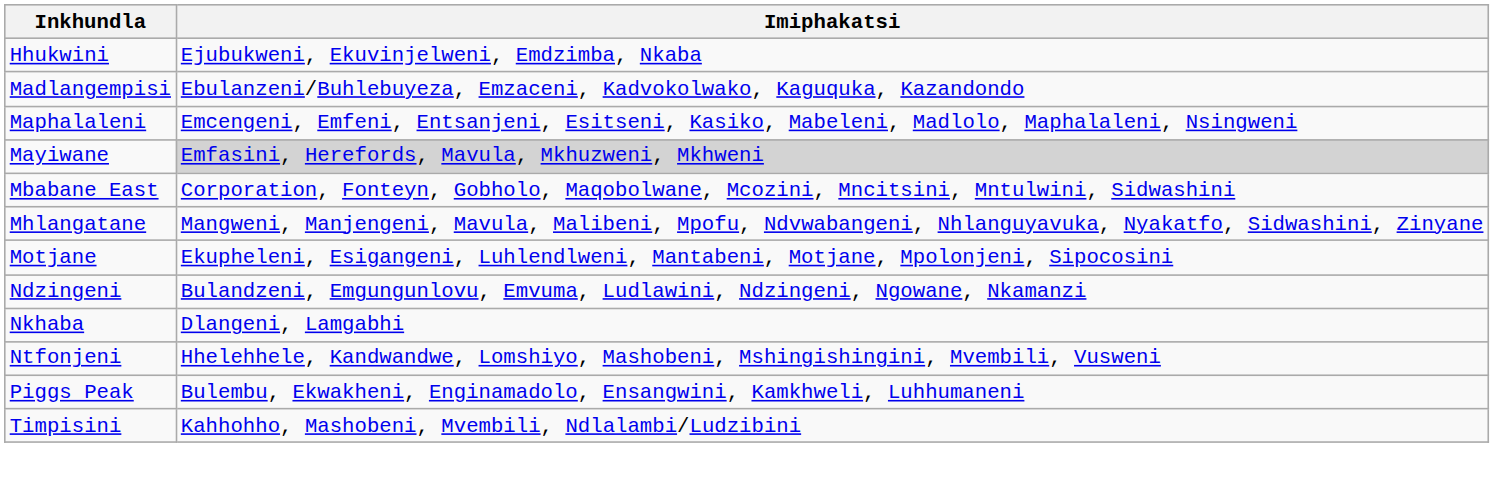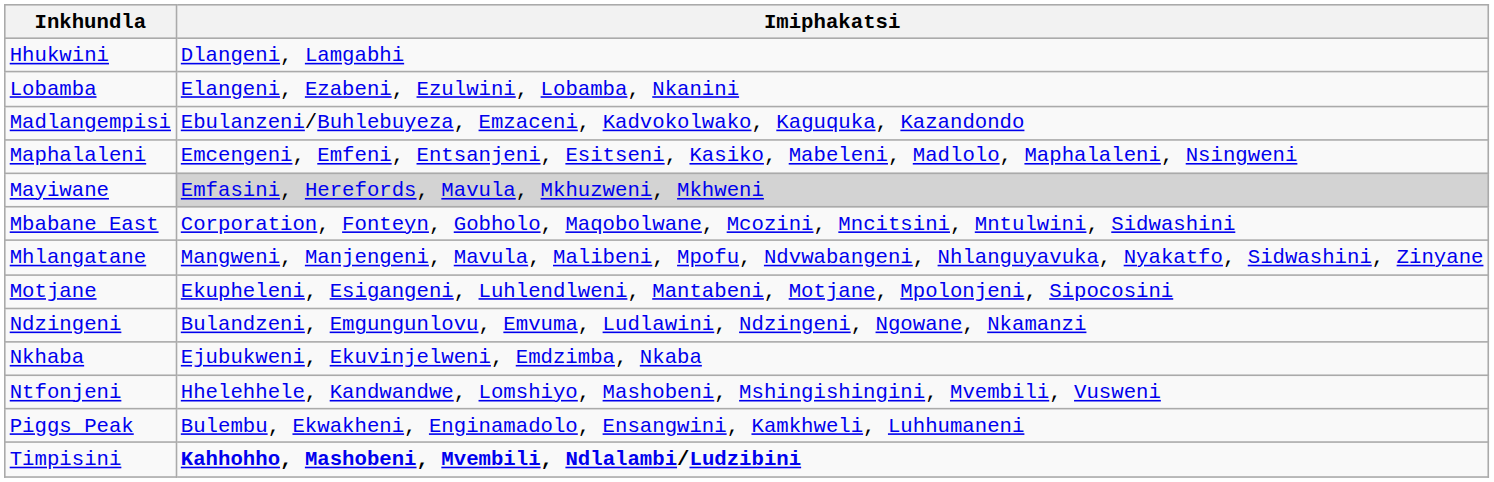 <table class=wikitable>
 <tr>
 <th>Inkhundla</th>
 <th>Imiphakatsi</th>
 </tr>
 <tr>
 <td><a href='#'>Hhukwini</a></td>
-<td><a href='#'>Ejubukweni</a>, <a href='#'>Ekuvinjelweni</a>, <a href='#'>Emdzimba</a>, <a href='#'>Nkaba</a></td>
+<td><a href='#'>Dlangeni</a>, <a href='#'>Lamgabhi</a></td>
+</tr>
+<tr>
+<td><a href='#'>Lobamba</a></td>
+<td><a href='#'>Elangeni</a>, <a href='#'>Ezabeni</a>, <a href='#'>Ezulwini</a>, <a href='#'>Lobamba</a>, <a href='#'>Nkanini</a></td>
 </tr>
 <tr>
 <td><a href='#'>Madlangempisi</a></td>
 <td><a href='#'>Ebulanzeni</a>/<a href='#'>Buhlebuyeza</a>, <a href='#'>Emzaceni</a>, <a href='#'>Kadvokolwako</a>, <a href='#'>Kaguquka</a>, <a href='#'>Kazandondo</a></td>
 </tr>
 <tr>
 <td><a href='#'>Maphalaleni</a></td>
 <td><a href='#'>Emcengeni</a>, <a href='#'>Emfeni</a>, <a href='#'>Entsanjeni</a>, <a href='#'>Esitseni</a>, <a href='#'>Kasiko</a>, <a href='#'>Mabeleni</a>, <a href='#'>Madlolo</a>, <a href='#'>Maphalaleni</a>, <a href='#'>Nsingweni</a></td>
 </tr>
 <tr>
 <td><a href='#'>Mayiwane</a></td>
 <td style="background: lightgrey;"><a href='#'>Emfasini</a>, <a href='#'>Herefords</a>, <a href='#'>Mavula</a>, <a href='#'>Mkhuzweni</a>, <a href='#'>Mkhweni</a></td>
 </tr>
 <tr>
 <td><a href='#'>Mbabane East</a></td>
 <td><a href='#'>Corporation</a>, <a href='#'>Fonteyn</a>, <a href='#'>Gobholo</a>, <a href='#'>Maqobolwane</a>, <a href='#'>Mcozini</a>, <a href='#'>Mncitsini</a>, <a href='#'>Mntulwini</a>, <a href='#'>Sidwashini</a></td>
 </tr>
 <tr>
 <td><a href='#'>Mhlangatane</a></td>
 <td><a href='#'>Mangweni</a>, <a href='#'>Manjengeni</a>, <a href='#'>Mavula</a>, <a href='#'>Malibeni</a>, <a href='#'>Mpofu</a>, <a href='#'>Ndvwabangeni</a>, <a href='#'>Nhlanguyavuka</a>, <a href='#'>Nyakatfo</a>, <a href='#'>Sidwashini</a>, <a href='#'>Zinyane</a></td>
 </tr>
 <tr>
 <td><a href='#'>Motjane</a></td>
 <td><a href='#'>Ekupheleni</a>, <a href='#'>Esigangeni</a>, <a href='#'>Luhlendlweni</a>, <a href='#'>Mantabeni</a>, <a href='#'>Motjane</a>, <a href='#'>Mpolonjeni</a>, <a href='#'>Sipocosini</a></td>
 </tr>
 <tr>
 <td><a href='#'>Ndzingeni</a></td>
 <td><a href='#'>Bulandzeni</a>, <a href='#'>Emgungunlovu</a>, <a href='#'>Emvuma</a>, <a href='#'>Ludlawini</a>, <a href='#'>Ndzingeni</a>, <a href='#'>Ngowane</a>, <a href='#'>Nkamanzi</a></td>
 </tr>
 <tr>
 <td><a href='#'>Nkhaba</a></td>
-<td><a href='#'>Dlangeni</a>, <a href='#'>Lamgabhi</a></td>
+<td><a href='#'>Ejubukweni</a>, <a href='#'>Ekuvinjelweni</a>, <a href='#'>Emdzimba</a>, <a href='#'>Nkaba</a></td>
 </tr>
 <tr>
 <td><a href='#'>Ntfonjeni</a></td>
 <td><a href='#'>Hhelehhele</a>, <a href='#'>Kandwandwe</a>, <a href='#'>Lomshiyo</a>, <a href='#'>Mashobeni</a>, <a href='#'>Mshingishingini</a>, <a href='#'>Mvembili</a>, <a href='#'>Vusweni</a></td>
 </tr>
 <tr>
 <td><a href='#'>Piggs Peak</a></td>
 <td><a href='#'>Bulembu</a>, <a href='#'>Ekwakheni</a>, <a href='#'>Enginamadolo</a>, <a href='#'>Ensangwini</a>, <a href='#'>Kamkhweli</a>, <a href='#'>Luhhumaneni</a></td>
 </tr>
 <tr>
 <td><a href='#'>Timpisini</a></td>
-<td><a href='#'>Kahhohho</a>, <a href='#'>Mashobeni</a>, <a href='#'>Mvembili</a>, <a href='#'>Ndlalambi</a>/<a href='#'>Ludzibini</a></td>
+<td><strong><a href='#'>Kahhohho</a>, <a href='#'>Mashobeni</a>, <a href='#'>Mvembili</a>, <a href='#'>Ndlalambi</a>/<a href='#'>Ludzibini</a></strong></td>
 </tr>
 </table>
